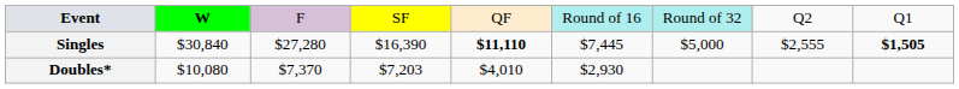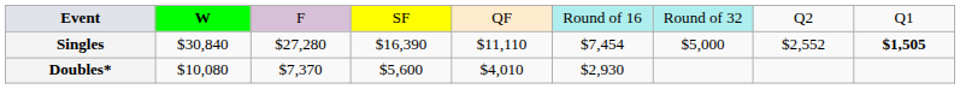 <table class=wikitable style=font-size:90%;text-align:center>
 <tr>
 <td style="width:130px; background:#dfe2e9;"><strong>Event</strong></td>
 <td style="width:80px; background:lime;"><strong>W</strong></td>
 <td style="width:85px; background:thistle;">F</td>
 <td style="width:85px; background:#ff0;">SF</td>
 <td style="width:85px; background:#ffebcd;">QF</td>
 <td style="width:85px; background:#afeeee;">Round of 16</td>
 <td style="width:85px; background:#afeeee;">Round of 32</td>
 <td width=85>Q2</td>
 <td width=85>Q1</td>
 </tr>
 <tr>
 <td style="background:#f3f3f3;"><strong>Singles</strong></td>
 <td>$30,840</td>
 <td>$27,280</td>
 <td>$16,390</td>
-<td><strong>$11,110</strong></td>
-<td>$7,445</td>
+<td>$11,110</td>
+<td>$7,454</td>
 <td>$5,000</td>
-<td>$2,555</td>
+<td>$2,552</td>
 <td><strong>$1,505</strong></td>
 </tr>
 <tr>
 <td style="background:#f3f3f3;"><strong>Doubles*</strong></td>
 <td>$10,080</td>
 <td>$7,370</td>
-<td>$7,203</td>
+<td>$5,600</td>
 <td>$4,010</td>
 <td>$2,930</td>
 <td></td>
 <td></td>
 <td></td>
 </tr>
 </table>
